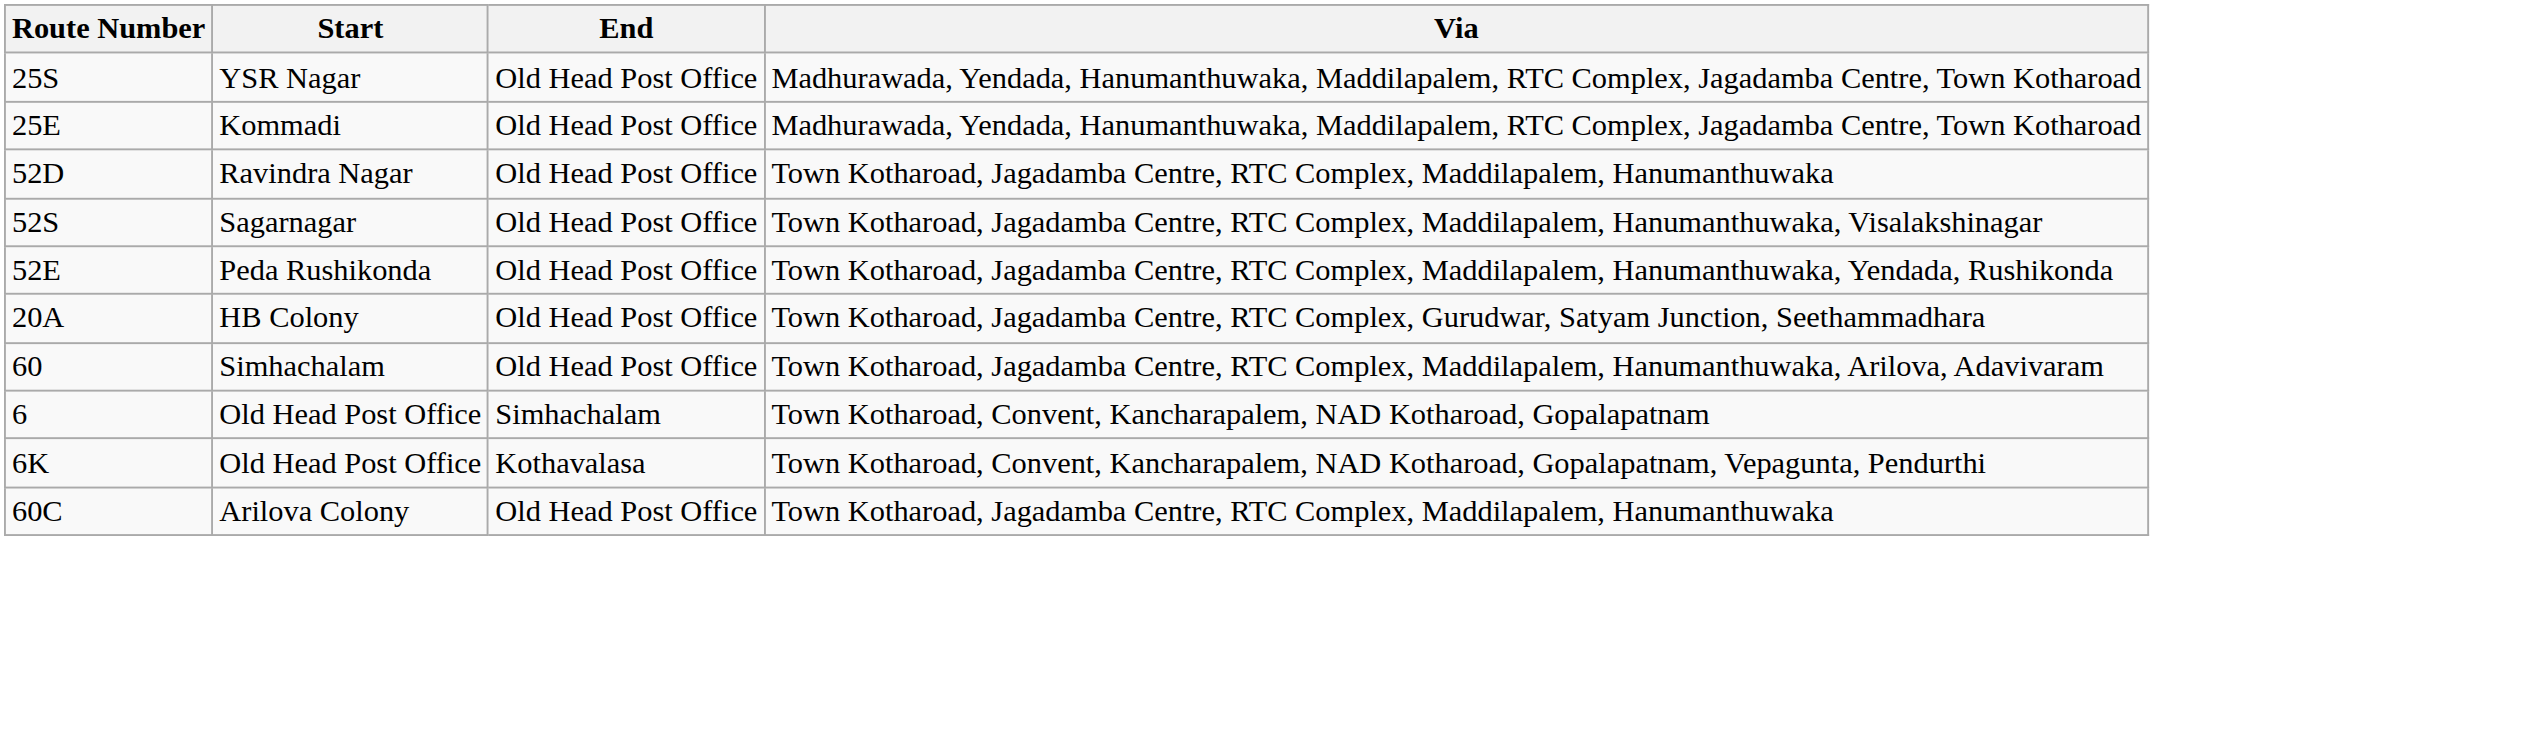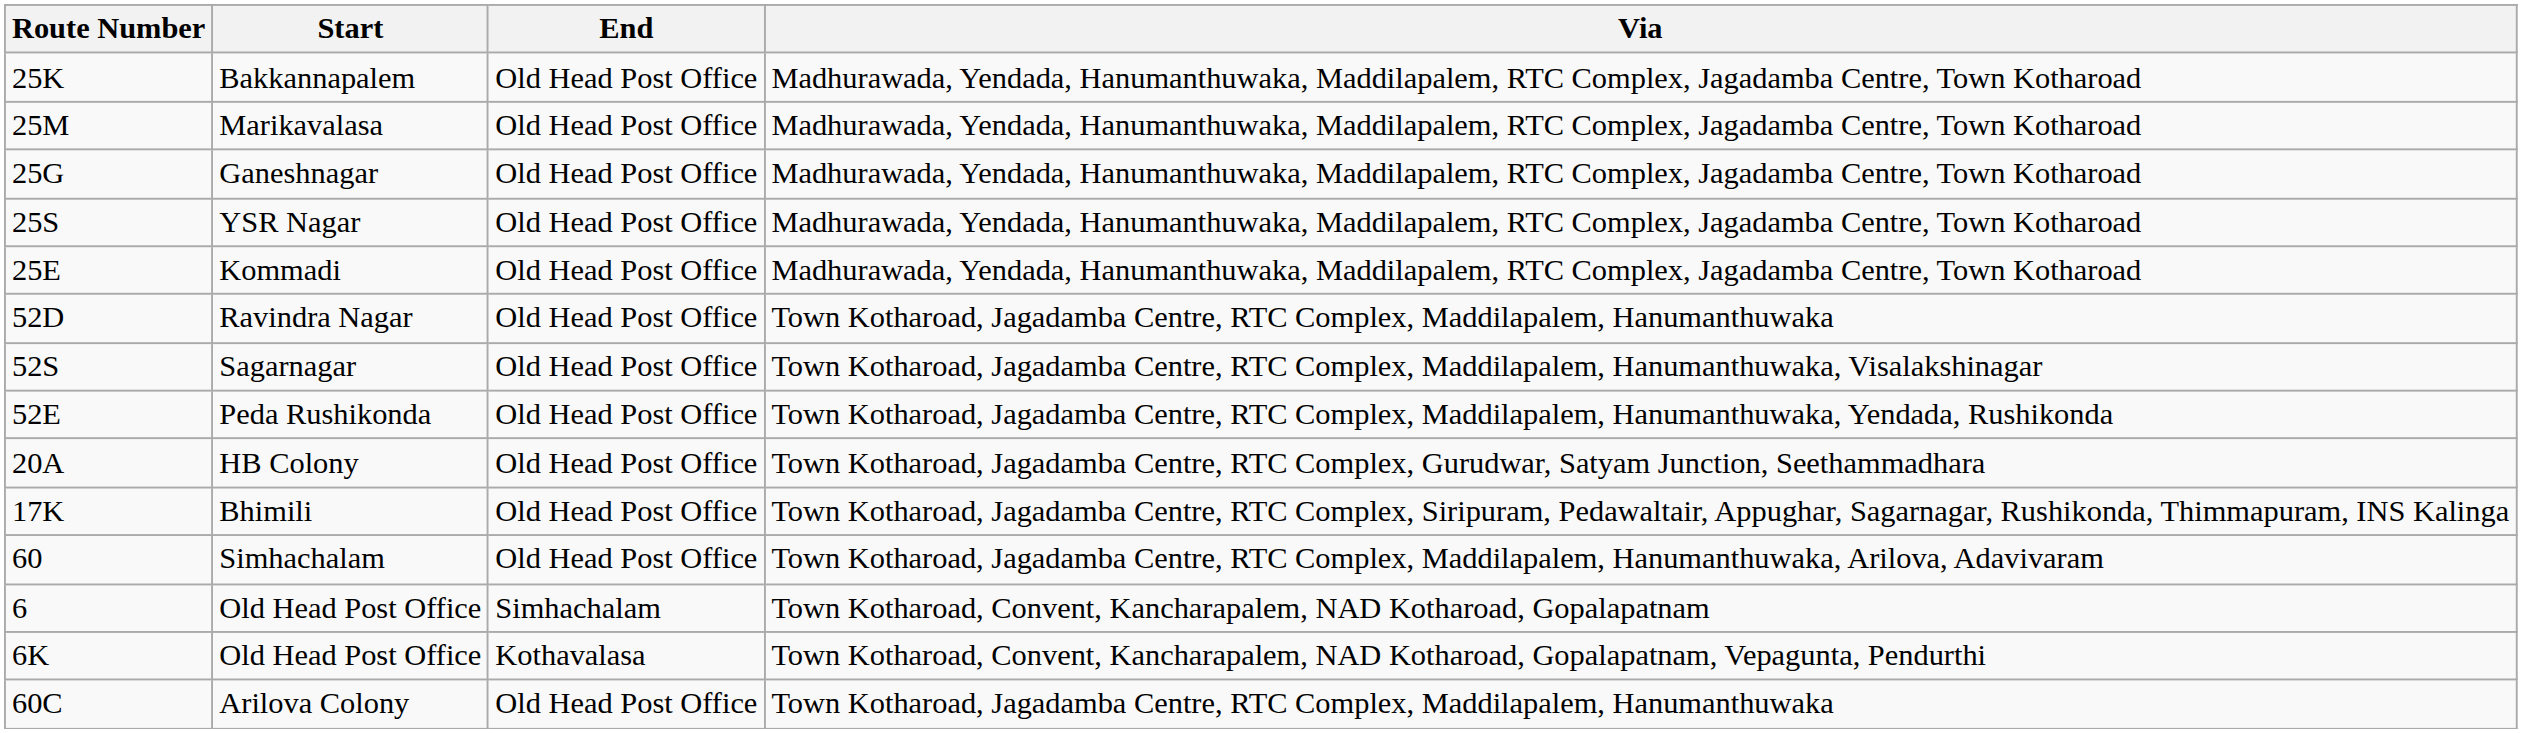 <table class="sortable wikitable">
 <tr>
 <th>Route Number</th>
 <th>Start</th>
 <th>End</th>
 <th>Via</th>
+</tr>
+<tr>
+<td>25K</td>
+<td>Bakkannapalem</td>
+<td>Old Head Post Office</td>
+<td>Madhurawada, Yendada, Hanumanthuwaka, Maddilapalem, RTC Complex, Jagadamba Centre, Town Kotharoad</td>
+</tr>
+<tr>
+<td>25M</td>
+<td>Marikavalasa</td>
+<td>Old Head Post Office</td>
+<td>Madhurawada, Yendada, Hanumanthuwaka, Maddilapalem, RTC Complex, Jagadamba Centre, Town Kotharoad</td>
+</tr>
+<tr>
+<td>25G</td>
+<td>Ganeshnagar</td>
+<td>Old Head Post Office</td>
+<td>Madhurawada, Yendada, Hanumanthuwaka, Maddilapalem, RTC Complex, Jagadamba Centre, Town Kotharoad</td>
 </tr>
 <tr>
 <td>25S</td>
 <td>YSR Nagar</td>
 <td>Old Head Post Office</td>
 <td>Madhurawada, Yendada, Hanumanthuwaka, Maddilapalem, RTC Complex, Jagadamba Centre, Town Kotharoad</td>
 </tr>
 <tr>
 <td>25E</td>
 <td>Kommadi</td>
 <td>Old Head Post Office</td>
 <td>Madhurawada, Yendada, Hanumanthuwaka, Maddilapalem, RTC Complex, Jagadamba Centre, Town Kotharoad</td>
 </tr>
 <tr>
 <td>52D</td>
 <td>Ravindra Nagar</td>
 <td>Old Head Post Office</td>
 <td>Town Kotharoad, Jagadamba Centre, RTC Complex, Maddilapalem, Hanumanthuwaka</td>
 </tr>
 <tr>
 <td>52S</td>
 <td>Sagarnagar</td>
 <td>Old Head Post Office</td>
 <td>Town Kotharoad, Jagadamba Centre, RTC Complex, Maddilapalem, Hanumanthuwaka, Visalakshinagar</td>
 </tr>
 <tr>
 <td>52E</td>
 <td>Peda Rushikonda</td>
 <td>Old Head Post Office</td>
 <td>Town Kotharoad, Jagadamba Centre, RTC Complex, Maddilapalem, Hanumanthuwaka, Yendada, Rushikonda</td>
 </tr>
 <tr>
 <td>20A</td>
 <td>HB Colony</td>
 <td>Old Head Post Office</td>
 <td>Town Kotharoad, Jagadamba Centre, RTC Complex, Gurudwar, Satyam Junction, Seethammadhara</td>
 </tr>
 <tr>
+<td>17K</td>
+<td>Bhimili</td>
+<td>Old Head Post Office</td>
+<td>Town Kotharoad, Jagadamba Centre, RTC Complex, Siripuram, Pedawaltair, Appughar, Sagarnagar, Rushikonda, Thimmapuram, INS Kalinga</td>
+</tr>
+<tr>
 <td>60</td>
 <td>Simhachalam</td>
 <td>Old Head Post Office</td>
 <td>Town Kotharoad, Jagadamba Centre, RTC Complex, Maddilapalem, Hanumanthuwaka, Arilova, Adavivaram</td>
 </tr>
 <tr>
 <td>6</td>
 <td>Old Head Post Office</td>
 <td>Simhachalam</td>
 <td>Town Kotharoad, Convent, Kancharapalem, NAD Kotharoad, Gopalapatnam</td>
 </tr>
 <tr>
 <td>6K</td>
 <td>Old Head Post Office</td>
 <td>Kothavalasa</td>
 <td>Town Kotharoad, Convent, Kancharapalem, NAD Kotharoad, Gopalapatnam, Vepagunta, Pendurthi</td>
 </tr>
 <tr>
 <td>60C</td>
 <td>Arilova Colony</td>
 <td>Old Head Post Office</td>
 <td>Town Kotharoad, Jagadamba Centre, RTC Complex, Maddilapalem, Hanumanthuwaka</td>
 </tr>
 </table>
